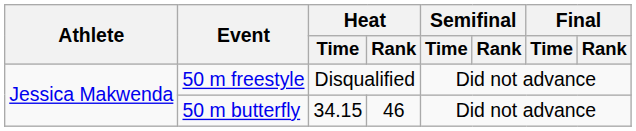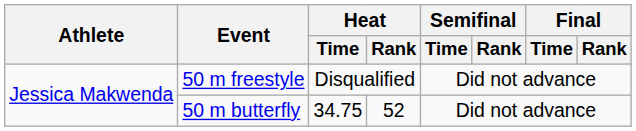 <table class=wikitable style=font-size:90%>
 <tr>
 <th rowspan=2>Athlete</th>
 <th rowspan=2>Event</th>
 <th colspan=2>Heat</th>
 <th colspan=2>Semifinal</th>
 <th colspan=2>Final</th>
 </tr>
 <tr style=font-size:95%>
 <th>Time</th>
 <th>Rank</th>
 <th>Time</th>
 <th>Rank</th>
 <th>Time</th>
 <th>Rank</th>
 </tr>
 <tr align=center>
 <td align=left rowspan=2><a href='#'>Jessica Makwenda</a></td>
 <td align=left rowspan="1"><a href='#'>50 m freestyle</a></td>
 <td colspan=2>Disqualified</td>
 <td colspan=4>Did not advance</td>
 </tr>
 <tr align=center>
 <td align=left rowspan="1"><a href='#'>50 m butterfly</a></td>
-<td>34.15</td>
-<td>46</td>
+<td>34.75</td>
+<td>52</td>
 <td colspan=4>Did not advance</td>
 </tr>
 </table>
